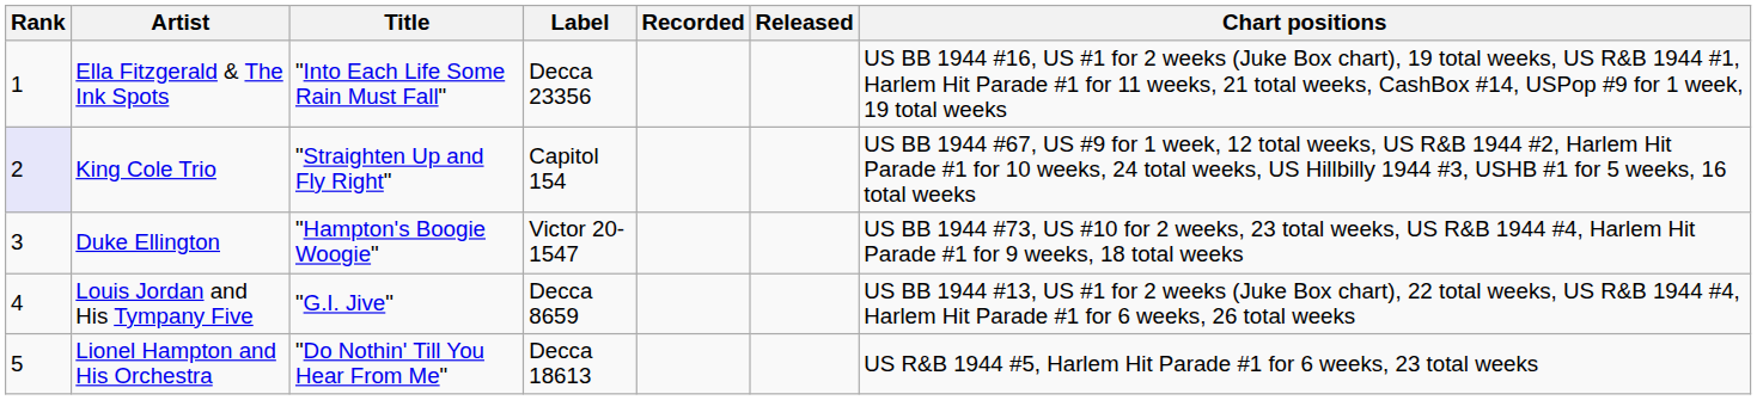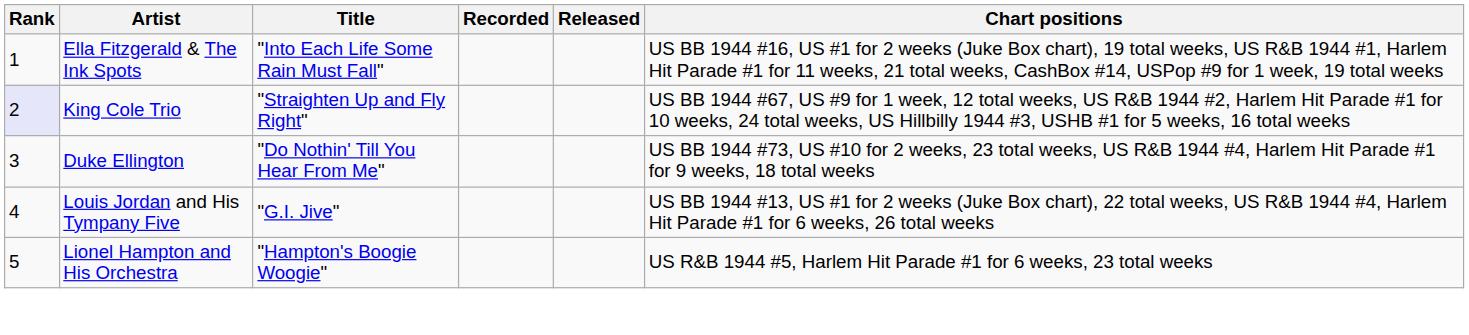 <table class="wikitable">
 <tr>
 <th>Rank</th>
 <th>Artist</th>
 <th>Title</th>
-<th>Label</th>
 <th>Recorded</th>
 <th>Released</th>
 <th>Chart positions</th>
 </tr>
 <tr>
 <td>1</td>
 <td><a href='#'>Ella Fitzgerald</a> & <a href='#'>The Ink Spots</a></td>
 <td>"<a href='#'>Into Each Life Some Rain Must Fall</a>"</td>
-<td>Decca 23356</td>
 <td></td>
 <td></td>
 <td>US BB 1944 #16, US #1 for 2 weeks (Juke Box chart), 19 total weeks, US R&B 1944 #1, Harlem Hit Parade #1 for 11 weeks, 21 total weeks, CashBox #14, USPop #9 for 1 week, 19 total weeks</td>
 </tr>
 <tr>
 <td style="background: lavender;">2</td>
 <td><a href='#'>King Cole Trio</a></td>
 <td>"<a href='#'>Straighten Up and Fly Right</a>"</td>
-<td>Capitol 154</td>
 <td></td>
 <td></td>
 <td>US BB 1944 #67, US #9 for 1 week, 12 total weeks, US R&B 1944 #2, Harlem Hit Parade #1 for 10 weeks, 24 total weeks, US Hillbilly 1944 #3, USHB #1 for 5 weeks, 16 total weeks</td>
 </tr>
 <tr>
 <td>3</td>
 <td><a href='#'>Duke Ellington</a></td>
-<td>"<a href='#'>Hampton's Boogie Woogie</a>"</td>
-<td>Victor 20-1547</td>
+<td>"<a href='#'>Do Nothin' Till You Hear From Me</a>"</td>
 <td></td>
 <td></td>
 <td>US BB 1944 #73, US #10 for 2 weeks, 23 total weeks, US R&B 1944 #4, Harlem Hit Parade #1 for 9 weeks, 18 total weeks</td>
 </tr>
 <tr>
 <td>4</td>
 <td><a href='#'>Louis Jordan</a> and His <a href='#'>Tympany Five</a></td>
 <td>"<a href='#'>G.I. Jive</a>"</td>
-<td>Decca 8659</td>
 <td></td>
 <td></td>
 <td>US BB 1944 #13, US #1 for 2 weeks (Juke Box chart), 22 total weeks, US R&B 1944 #4, Harlem Hit Parade #1 for 6 weeks, 26 total weeks</td>
 </tr>
 <tr>
 <td>5</td>
 <td><a href='#'>Lionel Hampton and His Orchestra</a></td>
-<td>"<a href='#'>Do Nothin' Till You Hear From Me</a>"</td>
-<td>Decca 18613</td>
+<td>"<a href='#'>Hampton's Boogie Woogie</a>"</td>
 <td></td>
 <td></td>
 <td>US R&B 1944 #5, Harlem Hit Parade #1 for 6 weeks, 23 total weeks</td>
 </tr>
 </table>
